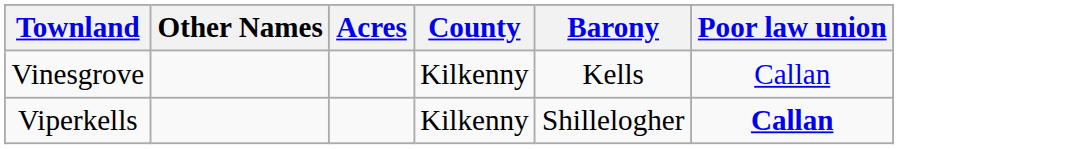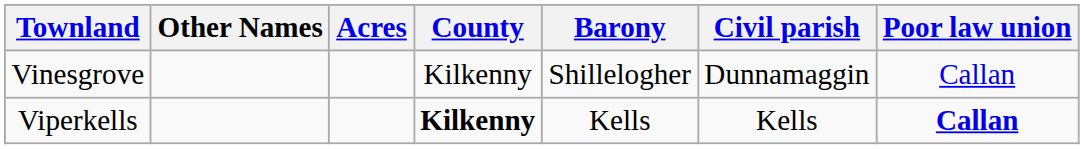 <table class="wikitable sortable" style="border:1px; text-align:center">
 <tr>
 <th><a href='#'>Townland</a></th>
 <th>Other Names</th>
 <th><a href='#'>Acres</a></th>
 <th><a href='#'>County</a></th>
 <th><a href='#'>Barony</a></th>
+<th><a href='#'>Civil parish</a></th>
 <th><a href='#'>Poor law union</a></th>
 </tr>
 <tr>
 <td>Vinesgrove</td>
 <td></td>
 <td></td>
 <td>Kilkenny</td>
-<td>Kells</td>
+<td>Shillelogher</td>
+<td>Dunnamaggin</td>
 <td><a href='#'>Callan</a></td>
 </tr>
 <tr>
 <td>Viperkells</td>
 <td></td>
 <td></td>
-<td>Kilkenny</td>
-<td>Shillelogher</td>
+<td><strong>Kilkenny</strong></td>
+<td>Kells</td>
+<td>Kells</td>
 <td><strong><a href='#'>Callan</a></strong></td>
 </tr>
 </table>
